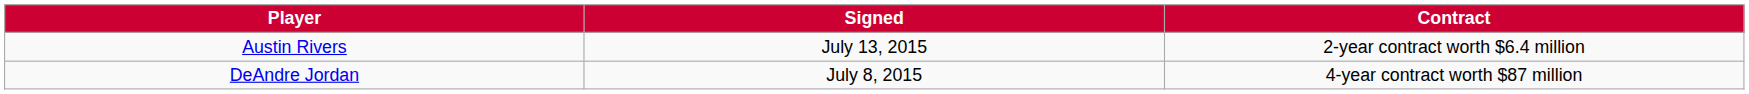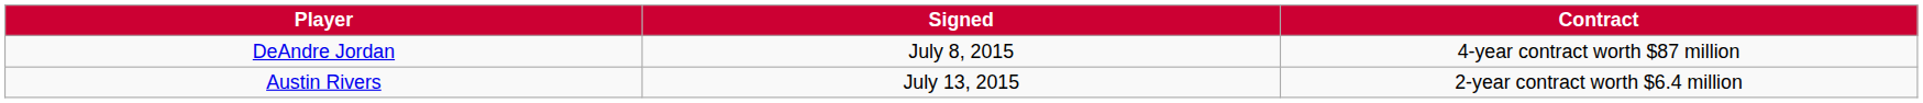 <table class="wikitable sortable sortable">
 <tr>
 <th style="background:#CC0033; color:white" width="10%">Player</th>
 <th style="background:#CC0033; color:white" width="10%">Signed</th>
 <th style="background:#CC0033; color:white" width="10%">Contract</th>
 </tr>
 <tr style="text-align: center">
+<td><a href='#'>DeAndre Jordan</a></td>
+<td>July 8, 2015</td>
+<td>4-year contract worth $87 million</td>
+</tr>
+<tr style="text-align: center">
 <td><a href='#'>Austin Rivers</a></td>
 <td>July 13, 2015</td>
 <td>2-year contract worth $6.4 million</td>
 </tr>
-<tr style="text-align: center">
-<td><a href='#'>DeAndre Jordan</a></td>
-<td>July 8, 2015</td>
-<td>4-year contract worth $87 million</td>
-</tr>
 </table>
